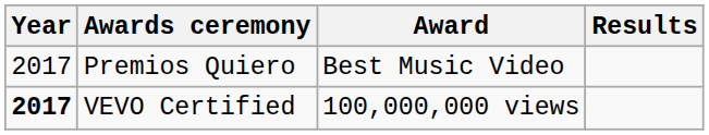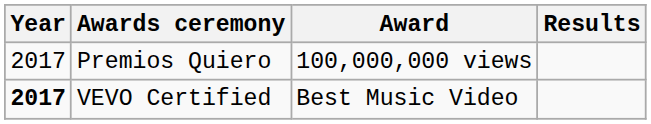 <table class="wikitable">
 <tr>
 <th>Year</th>
 <th>Awards ceremony</th>
 <th>Award</th>
 <th>Results</th>
 </tr>
 <tr>
 <td>2017</td>
 <td>Premios Quiero</td>
-<td>Best Music Video</td>
+<td>100,000,000 views</td>
 <td></td>
 </tr>
 <tr>
 <td><strong>2017</strong></td>
 <td>VEVO Certified</td>
-<td>100,000,000 views</td>
+<td>Best Music Video</td>
 <td></td>
 </tr>
 </table>
